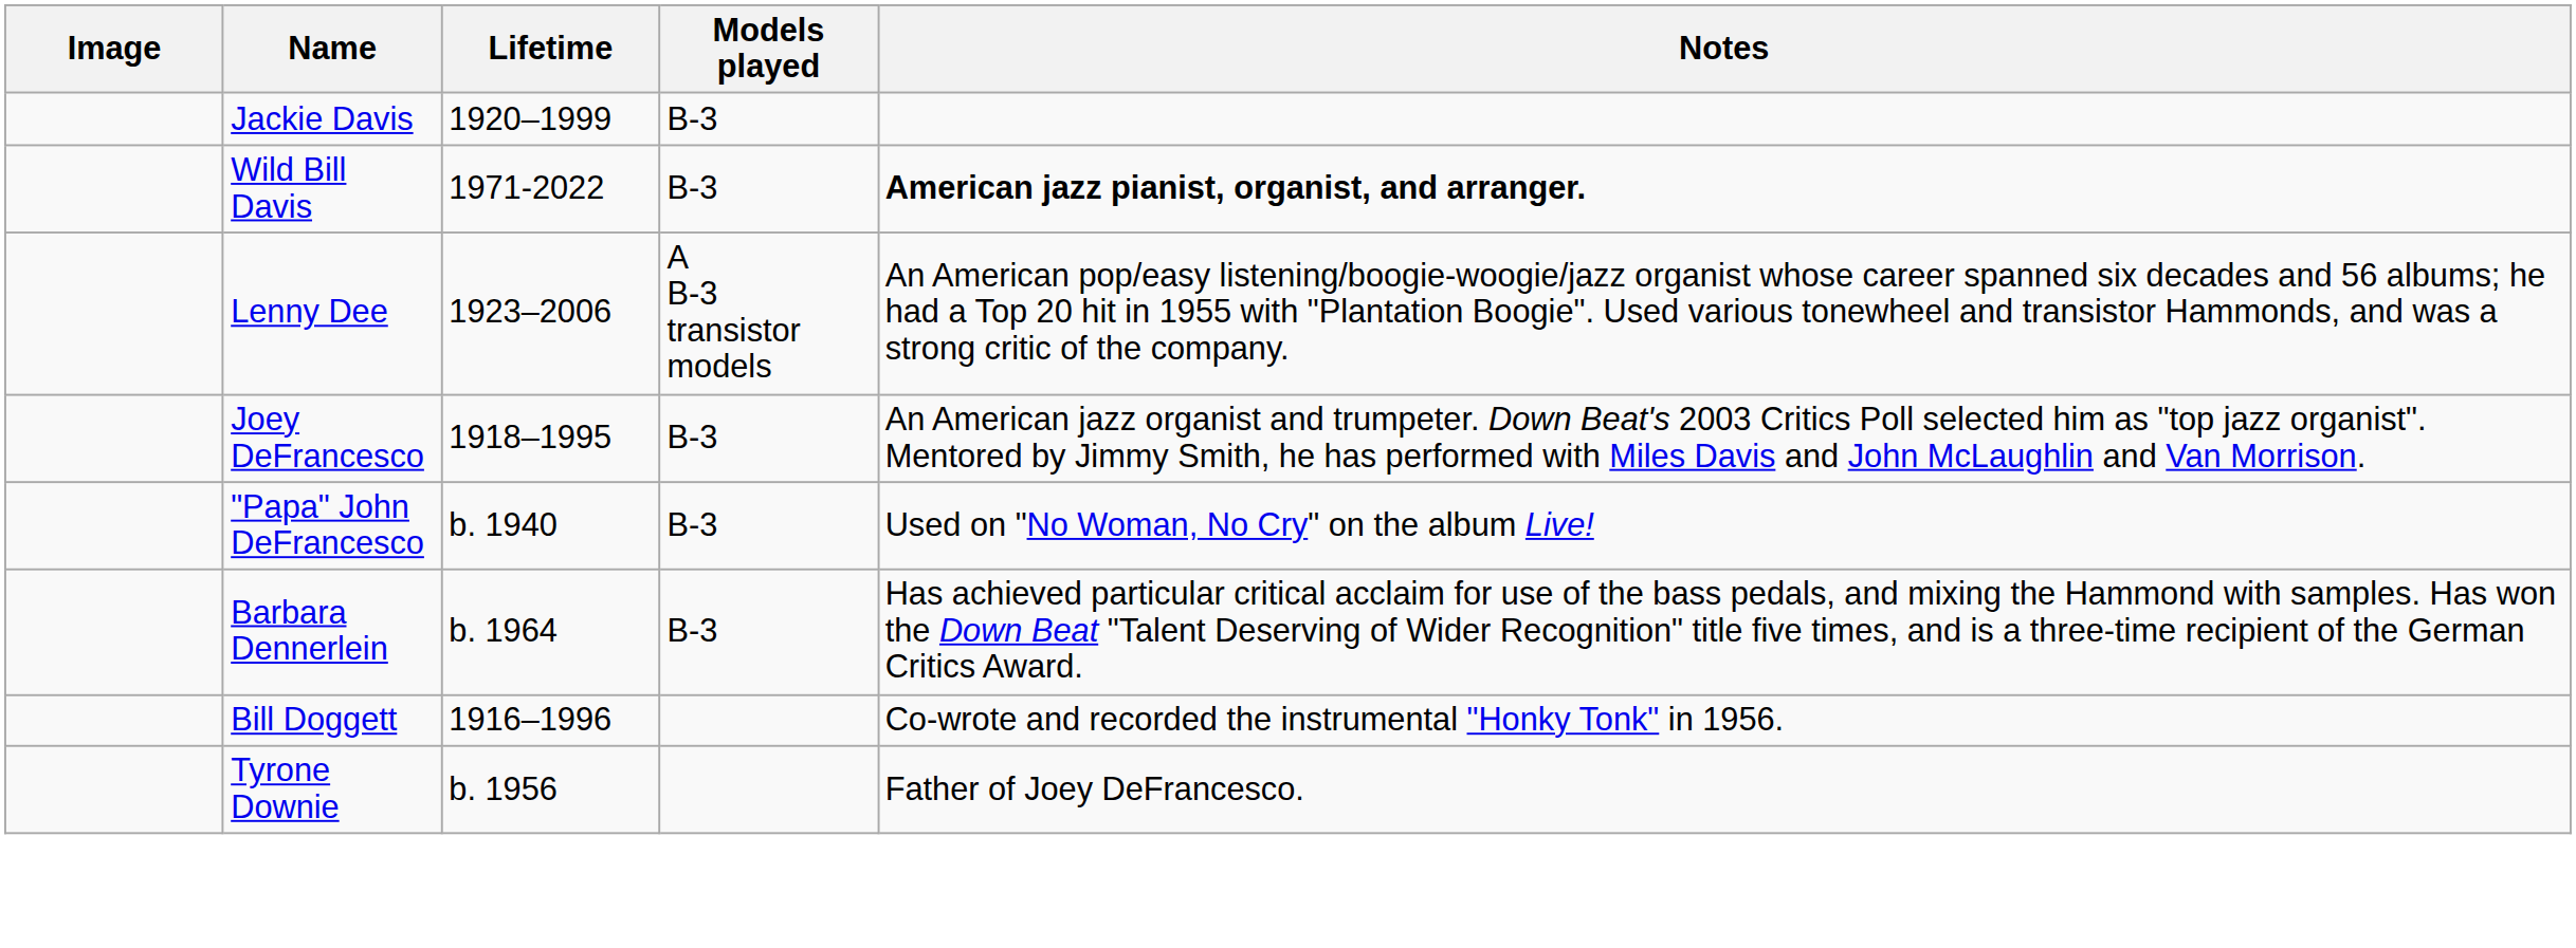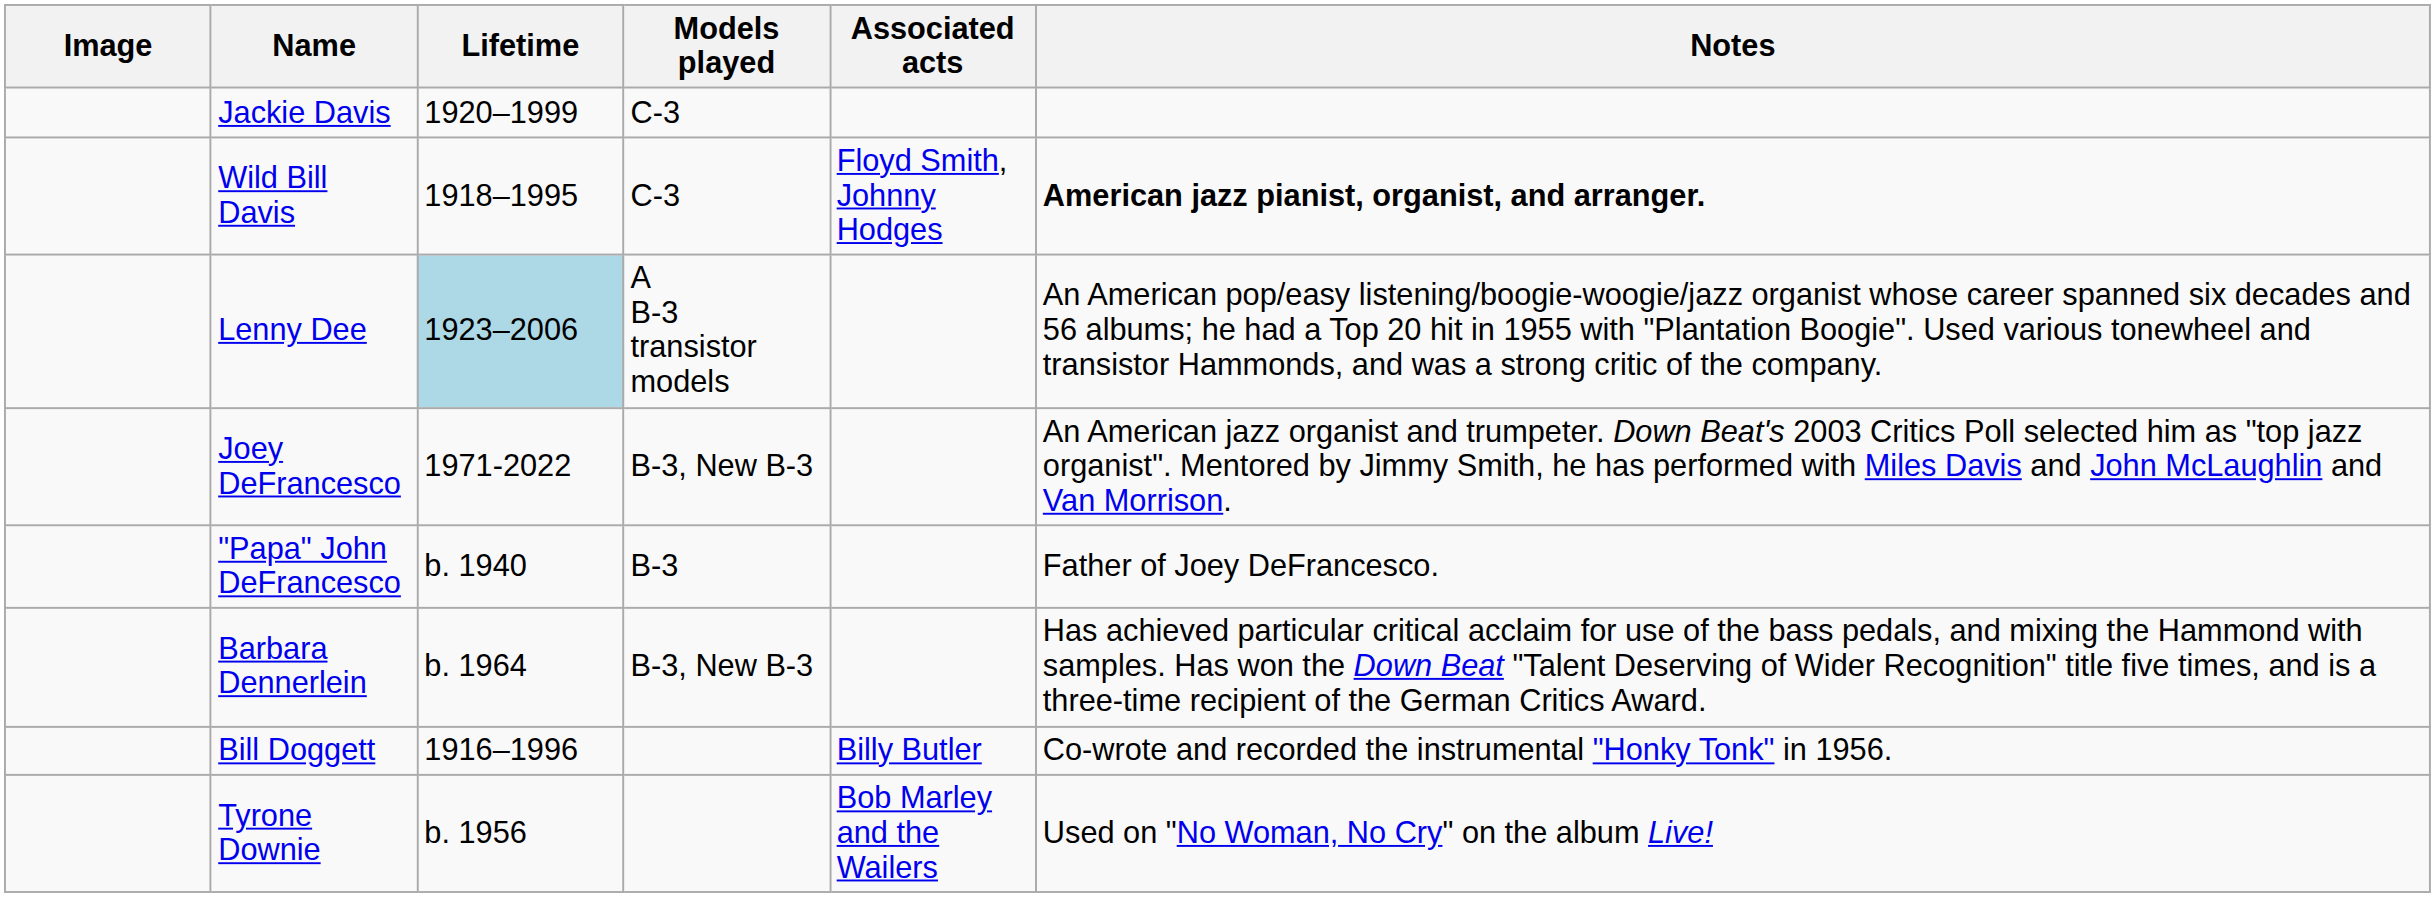 <table class="wikitable" style="width:100%">
 <tr>
 <th style="width:100px;">Image</th>
 <th style="width:100px;">Name</th>
 <th style="width:100px;">Lifetime</th>
 <th style="width:100px;">Models played</th>
+<th style="width:100px;">Associated acts</th>
 <th style="width:*;">Notes</th>
 </tr>
 <tr>
 <td></td>
 <td><a href='#'>Jackie Davis</a></td>
 <td>1920–1999</td>
-<td>B-3</td>
+<td>C-3</td>
+<td></td>
 <td></td>
 </tr>
 <tr>
 <td></td>
 <td><a href='#'>Wild Bill Davis</a></td>
-<td>1971-2022</td>
-<td>B-3</td>
+<td>1918–1995</td>
+<td>C-3</td>
+<td><a href='#'>Floyd Smith</a>, <a href='#'>Johnny Hodges</a></td>
 <td><strong>American jazz pianist, organist, and arranger.</strong></td>
 </tr>
 <tr>
 <td></td>
 <td><a href='#'>Lenny Dee</a></td>
-<td>1923–2006</td>
+<td style="background: lightblue;">1923–2006</td>
 <td>A<br>B-3<br>transistor models</td>
+<td></td>
 <td>An American pop/easy listening/boogie-woogie/jazz organist whose career spanned six decades and 56 albums; he had a Top 20 hit in 1955 with "Plantation Boogie". Used various tonewheel and transistor Hammonds, and was a strong critic of the company.</td>
 </tr>
 <tr>
 <td></td>
 <td><a href='#'>Joey DeFrancesco</a></td>
-<td>1918–1995</td>
-<td>B-3</td>
+<td>1971-2022</td>
+<td>B-3, New B-3</td>
+<td></td>
 <td>An American jazz organist and trumpeter. <em>Down Beat's</em> 2003 Critics Poll selected him as "top jazz organist". Mentored by Jimmy Smith, he has performed with <a href='#'>Miles Davis</a> and <a href='#'>John McLaughlin</a> and <a href='#'>Van Morrison</a>.</td>
 </tr>
 <tr>
 <td></td>
 <td><a href='#'>"Papa" John DeFrancesco</a></td>
 <td>b. 1940</td>
 <td>B-3</td>
-<td>Used on "<a href='#'>No Woman, No Cry</a>" on the album <a href='#'><em>Live!</em></a></td>
+<td></td>
+<td>Father of Joey DeFrancesco.</td>
 </tr>
 <tr>
 <td></td>
 <td><a href='#'>Barbara Dennerlein</a></td>
 <td>b. 1964</td>
-<td>B-3</td>
+<td>B-3, New B-3</td>
+<td></td>
 <td>Has achieved particular critical acclaim for use of the bass pedals, and mixing the Hammond with samples. Has won the <em><a href='#'>Down Beat</a></em> "Talent Deserving of Wider Recognition" title five times, and is a three-time recipient of the German Critics Award.</td>
 </tr>
 <tr>
 <td></td>
 <td><a href='#'>Bill Doggett</a></td>
 <td>1916–1996</td>
 <td></td>
+<td><a href='#'>Billy Butler</a></td>
 <td>Co-wrote and recorded the instrumental <a href='#'>"Honky Tonk"</a> in 1956.</td>
 </tr>
 <tr>
 <td></td>
 <td><a href='#'>Tyrone Downie</a></td>
 <td>b. 1956</td>
 <td></td>
-<td>Father of Joey DeFrancesco.</td>
+<td><a href='#'>Bob Marley and the Wailers</a></td>
+<td>Used on "<a href='#'>No Woman, No Cry</a>" on the album <a href='#'><em>Live!</em></a></td>
 </tr>
 </table>
